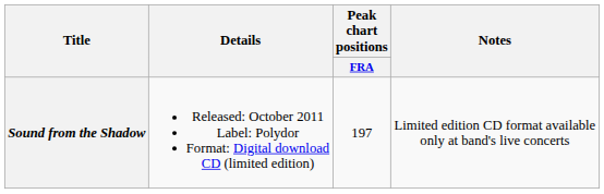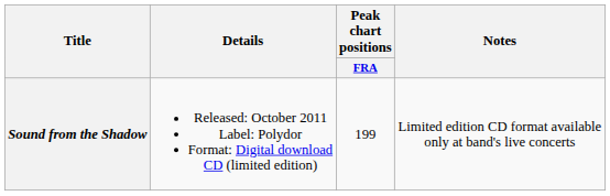 <table class="wikitable plainrowheaders" style="text-align:center;" border="1">
 <tr>
 <th scope="col" rowspan="2">Title</th>
 <th scope="col" rowspan="2">Details</th>
 <th scope="col" colspan="1">Peak chart positions</th>
 <th scope="col" rowspan="2">Notes</th>
 </tr>
 <tr>
 <th style="width:4em;font-size:85%"><a href='#'>FRA</a><br></th>
 </tr>
 <tr>
 <th scope="row"><em>Sound from the Shadow</em></th>
 <td><br><ul><li>Released: October 2011</li><li>Label: Polydor</li><li>Format: <a href='#'>Digital download</a><br><a href='#'>CD</a> (limited edition)</li></ul></td>
-<td>197</td>
+<td>199</td>
 <td>Limited edition CD format available <br>only at band's live concerts</td>
 </tr>
 </table>
